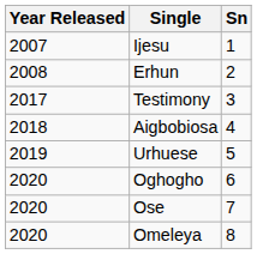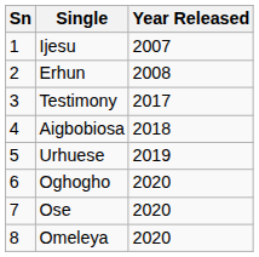 <table class="wikitable">
 <tr>
+<th>Sn</th>
+<th>Single</th>
 <th>Year Released</th>
-<th>Single</th>
-<th>Sn</th>
 </tr>
 <tr>
+<td>1</td>
+<td>Ijesu</td>
 <td>2007</td>
-<td>Ijesu</td>
-<td>1</td>
 </tr>
 <tr>
+<td>2</td>
+<td>Erhun</td>
 <td>2008</td>
-<td>Erhun</td>
-<td>2</td>
 </tr>
 <tr>
+<td>3</td>
+<td>Testimony</td>
 <td>2017</td>
-<td>Testimony</td>
-<td>3</td>
 </tr>
 <tr>
+<td>4</td>
+<td>Aigbobiosa</td>
 <td>2018</td>
-<td>Aigbobiosa</td>
-<td>4</td>
 </tr>
 <tr>
+<td>5</td>
+<td>Urhuese</td>
 <td>2019</td>
-<td>Urhuese</td>
-<td>5</td>
 </tr>
 <tr>
+<td>6</td>
+<td>Oghogho</td>
 <td>2020</td>
-<td>Oghogho</td>
-<td>6</td>
 </tr>
 <tr>
+<td>7</td>
+<td>Ose</td>
 <td>2020</td>
-<td>Ose</td>
-<td>7</td>
 </tr>
 <tr>
+<td>8</td>
+<td>Omeleya</td>
 <td>2020</td>
-<td>Omeleya</td>
-<td>8</td>
 </tr>
 </table>
